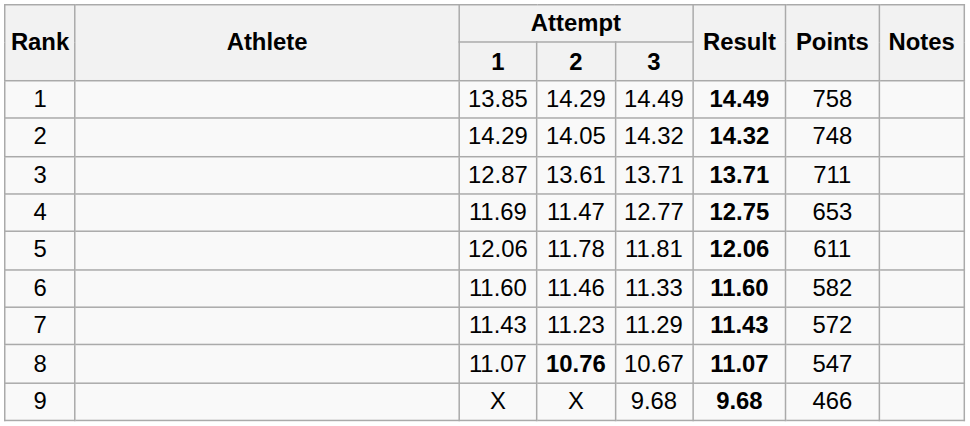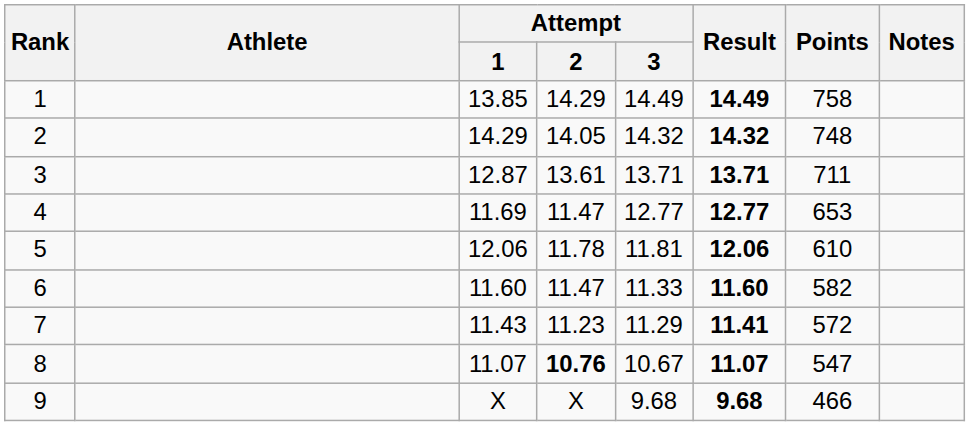 <table class="wikitable" style="text-align:center">
 <tr>
 <th rowspan=2 width=40>Rank</th>
 <th rowspan=2 width=250>Athlete</th>
 <th colspan=3>Attempt</th>
 <th rowspan=2 width=55>Result</th>
 <th rowspan=2 width=55>Points</th>
 <th rowspan=2 width=50>Notes</th>
 </tr>
 <tr>
 <th width=45>1</th>
 <th width=45>2</th>
 <th width=45>3</th>
 </tr>
 <tr>
 <td>1</td>
 <td align=left></td>
 <td>13.85</td>
 <td>14.29</td>
 <td>14.49</td>
 <td><strong>14.49</strong></td>
 <td>758</td>
 <td></td>
 </tr>
 <tr>
 <td>2</td>
 <td align=left></td>
 <td>14.29</td>
 <td>14.05</td>
 <td>14.32</td>
 <td><strong>14.32</strong></td>
 <td>748</td>
 <td></td>
 </tr>
 <tr>
 <td>3</td>
 <td align=left></td>
 <td>12.87</td>
 <td>13.61</td>
 <td>13.71</td>
 <td><strong>13.71</strong></td>
 <td>711</td>
 <td></td>
 </tr>
 <tr>
 <td>4</td>
 <td align=left></td>
 <td>11.69</td>
 <td>11.47</td>
 <td>12.77</td>
-<td><strong>12.75</strong></td>
+<td><strong>12.77</strong></td>
 <td>653</td>
 <td></td>
 </tr>
 <tr>
 <td>5</td>
 <td align=left></td>
 <td>12.06</td>
 <td>11.78</td>
 <td>11.81</td>
 <td><strong>12.06</strong></td>
-<td>611</td>
+<td>610</td>
 <td></td>
 </tr>
 <tr>
 <td>6</td>
 <td align=left></td>
 <td>11.60</td>
-<td>11.46</td>
+<td>11.47</td>
 <td>11.33</td>
 <td><strong>11.60</strong></td>
 <td>582</td>
 <td></td>
 </tr>
 <tr>
 <td>7</td>
 <td align=left></td>
 <td>11.43</td>
 <td>11.23</td>
 <td>11.29</td>
-<td><strong>11.43</strong></td>
+<td><strong>11.41</strong></td>
 <td>572</td>
 <td></td>
 </tr>
 <tr>
 <td>8</td>
 <td align=left></td>
 <td>11.07</td>
 <td><strong>10.76</strong></td>
 <td>10.67</td>
 <td><strong>11.07</strong></td>
 <td>547</td>
 <td></td>
 </tr>
 <tr>
 <td>9</td>
 <td align=left></td>
 <td>X</td>
 <td>X</td>
 <td>9.68</td>
 <td><strong>9.68</strong></td>
 <td>466</td>
 <td></td>
 </tr>
 </table>
